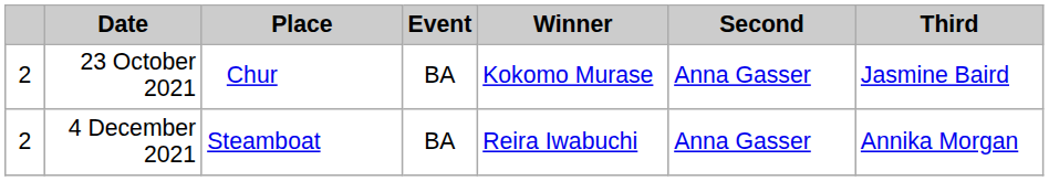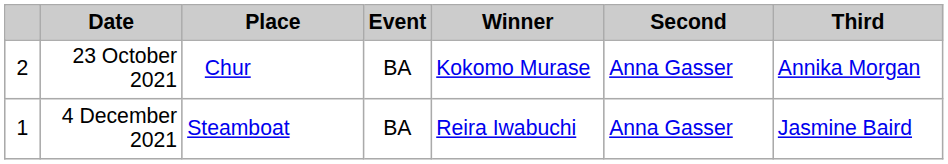 <table class="wikitable plainrowheaders" style="background:#fff; font-size:86%; line-height:16px; border:grey solid 1px; border-collapse:collapse;">
 <tr>
 <th scope="col" style="background:#ccc; width:30px;"></th>
 <th scope="col" style="background:#ccc; width:120px;">Date</th>
 <th scope="col" style="background:#ccc; width:180px;">Place</th>
 <th scope="col" style="background:#ccc; width:30px;">Event</th>
 <th scope="col" style="background:#ccc; width:185px;">Winner</th>
 <th scope="col" style="background:#ccc; width:185px;">Second</th>
 <th scope="col" style="background:#ccc; width:185px;">Third</th>
 </tr>
 <tr>
 <td align="center">2</td>
 <td align="right">23 October 2021</td>
 <td>   <a href='#'>Chur</a></td>
 <td align="center">BA</td>
 <td> <a href='#'>Kokomo Murase</a></td>
 <td> <a href='#'>Anna Gasser</a></td>
-<td> <a href='#'>Jasmine Baird</a></td>
+<td> <a href='#'>Annika Morgan</a></td>
 </tr>
 <tr>
-<td align="center">2</td>
+<td align="center">1</td>
 <td align="right">4 December 2021</td>
 <td> <a href='#'>Steamboat</a></td>
 <td align="center">BA</td>
 <td> <a href='#'>Reira Iwabuchi</a></td>
 <td> <a href='#'>Anna Gasser</a></td>
-<td> <a href='#'>Annika Morgan</a></td>
+<td> <a href='#'>Jasmine Baird</a></td>
 </tr>
 </table>
